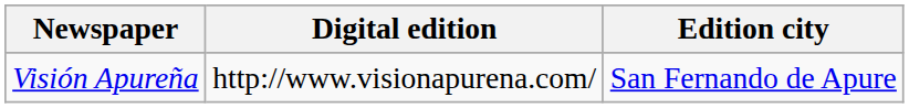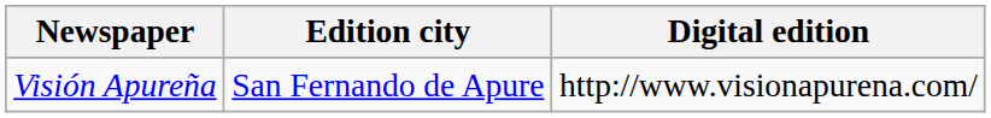 <table class="wikitable sortable">
 <tr align="center">
 <th>Newspaper</th>
+<th>Edition city</th>
 <th>Digital edition</th>
-<th>Edition city</th>
 </tr>
 <tr>
 <td><em><a href='#'>Visión Apureña</a></em></td>
+<td><a href='#'>San Fernando de Apure</a></td>
 <td>http://www.visionapurena.com/</td>
-<td><a href='#'>San Fernando de Apure</a></td>
 </tr>
 </table>
